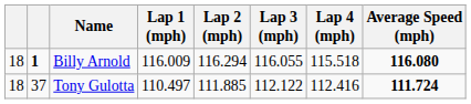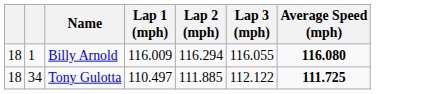 <table class="wikitable" style="font-size: 90%;">
 <tr align="center">
 <th></th>
 <th></th>
 <th>Name</th>
 <th>Lap 1<br>(mph)</th>
 <th>Lap 2<br>(mph)</th>
 <th>Lap 3<br>(mph)</th>
-<th>Lap 4<br>(mph)</th>
 <th>Average Speed<br>(mph)</th>
 </tr>
 <tr>
 <td>18</td>
-<td><strong>1</strong></td>
+<td>1</td>
 <td> <a href='#'>Billy Arnold</a> <strong></strong></td>
 <td>116.009</td>
 <td>116.294</td>
 <td>116.055</td>
-<td>115.518</td>
 <td align=center><strong>116.080</strong></td>
 </tr>
 <tr>
 <td>18</td>
-<td>37</td>
+<td>34</td>
 <td> <a href='#'>Tony Gulotta</a></td>
 <td>110.497</td>
 <td>111.885</td>
 <td>112.122</td>
-<td>112.416</td>
-<td align=center><strong>111.724</strong></td>
+<td align=center><strong>111.725</strong></td>
 </tr>
 </table>
